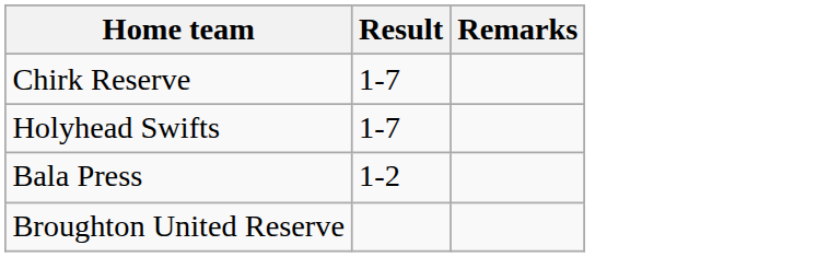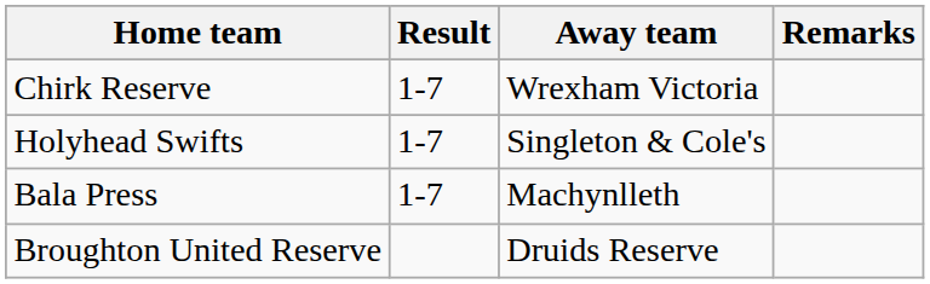 <table class="wikitable">
 <tr>
 <th>Home team</th>
 <th>Result</th>
+<th>Away team</th>
 <th>Remarks</th>
 </tr>
 <tr>
 <td>Chirk Reserve</td>
 <td>1-7</td>
+<td>Wrexham Victoria</td>
 <td></td>
 </tr>
 <tr>
 <td>Holyhead Swifts</td>
 <td>1-7</td>
+<td> Singleton & Cole's</td>
 <td></td>
 </tr>
 <tr>
 <td>Bala Press</td>
-<td>1-2</td>
+<td>1-7</td>
+<td>Machynlleth</td>
 <td></td>
 </tr>
 <tr>
 <td>Broughton United Reserve</td>
 <td></td>
+<td>Druids Reserve</td>
 <td></td>
 </tr>
 </table>
